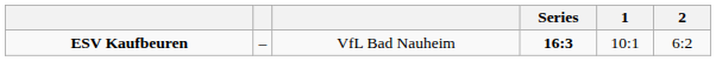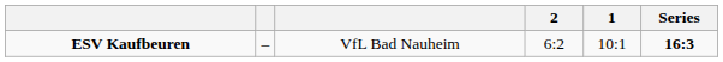 <table class="wikitable" width="80%">
 <tr style="background-color:#c0c0c0;">
 <th style="width:32.5%;"></th>
 <th style="width:2.5%;"></th>
 <th style="width:32.5%;"></th>
+<th style="width:7.5%;">2</th>
+<th style="width:7.5%;">1</th>
 <th style="width:10%;">Series</th>
-<th style="width:7.5%;">1</th>
-<th style="width:7.5%;">2</th>
 </tr>
 <tr align="center">
 <td><strong>ESV Kaufbeuren</strong></td>
 <td>–</td>
 <td>VfL Bad Nauheim</td>
+<td>6:2</td>
+<td>10:1</td>
 <td><strong>16:3</strong></td>
-<td>10:1</td>
-<td>6:2</td>
 </tr>
 </table>
